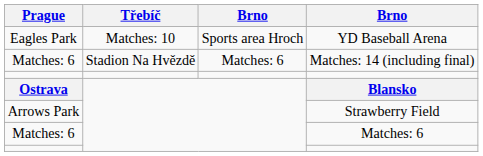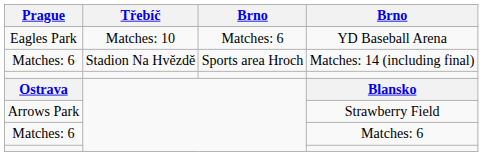 <table class="wikitable" style="text-align:center">
 <tr>
 <th><a href='#'>Prague</a></th>
 <th><a href='#'>Třebíč</a></th>
 <th><a href='#'>Brno</a></th>
 <th><a href='#'>Brno</a></th>
 </tr>
 <tr>
 <td>Eagles Park</td>
 <td>Matches: 10</td>
-<td>Sports area Hroch</td>
+<td>Matches: 6</td>
 <td>YD Baseball Arena</td>
 </tr>
 <tr>
 <td>Matches: 6</td>
 <td>Stadion Na Hvězdě</td>
-<td>Matches: 6</td>
+<td>Sports area Hroch</td>
 <td>Matches: 14 (including final)</td>
 </tr>
 <tr>
 <td></td>
 <td></td>
 <td></td>
 <td></td>
 </tr>
 <tr>
 <th><a href='#'>Ostrava</a></th>
 <td colspan="2" rowspan="5"></td>
 <th><a href='#'>Blansko</a></th>
 </tr>
 <tr>
 <td>Arrows Park</td>
 <td>Strawberry Field</td>
 </tr>
 <tr>
 <td>Matches: 6</td>
 <td>Matches: 6</td>
 </tr>
 <tr>
 <td></td>
 <td></td>
 </tr>
 </table>
